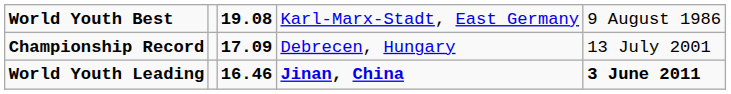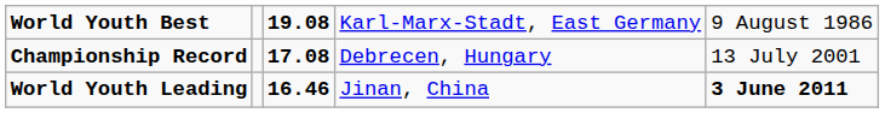 <table class="wikitable">
 <tr>
 <td><strong>World Youth Best</strong></td>
 <td></td>
 <td><strong>19.08</strong></td>
 <td><a href='#'>Karl-Marx-Stadt</a>, <a href='#'>East Germany</a></td>
 <td>9 August 1986</td>
 </tr>
 <tr>
 <td><strong>Championship Record</strong></td>
 <td></td>
-<td><strong>17.09</strong></td>
+<td><strong>17.08</strong></td>
 <td><a href='#'>Debrecen</a>, <a href='#'>Hungary</a></td>
 <td>13 July 2001</td>
 </tr>
 <tr>
 <td><strong>World Youth Leading</strong></td>
 <td></td>
 <td><strong>16.46</strong></td>
-<td><strong><a href='#'>Jinan</a>, <a href='#'>China</a></strong></td>
+<td><a href='#'>Jinan</a>, <a href='#'>China</a></td>
 <td><strong>3 June 2011</strong></td>
 </tr>
 </table>
